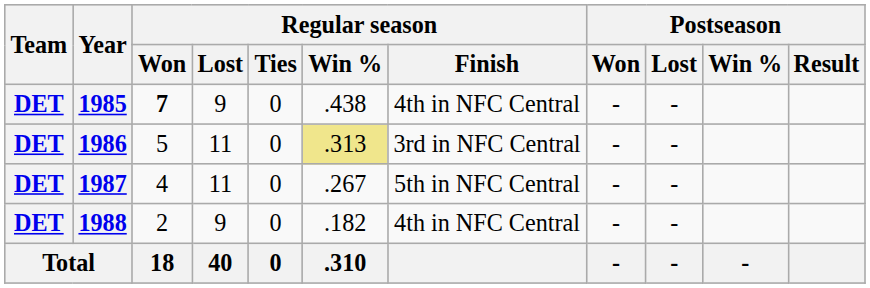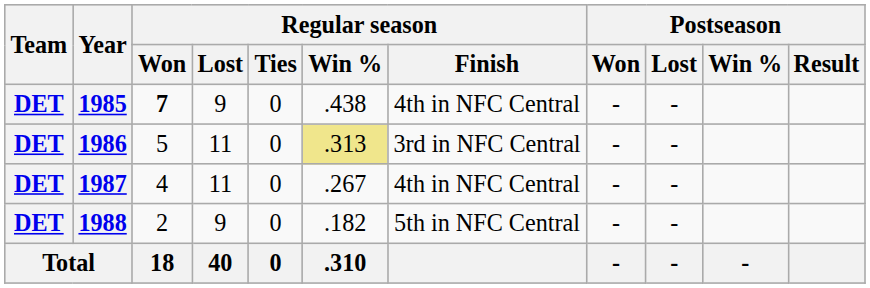 <table class="wikitable" style="font-size: 95%; text-align:center;">
 <tr>
 <th rowspan="2">Team</th>
 <th rowspan="2">Year</th>
 <th colspan="5">Regular season</th>
 <th colspan="4">Postseason</th>
 </tr>
 <tr>
 <th>Won</th>
 <th>Lost</th>
 <th>Ties</th>
 <th>Win %</th>
 <th>Finish</th>
 <th>Won</th>
 <th>Lost</th>
 <th>Win %</th>
 <th>Result</th>
 </tr>
 <tr>
 <th><a href='#'>DET</a></th>
 <th><a href='#'>1985</a></th>
 <td><strong>7</strong></td>
 <td>9</td>
 <td>0</td>
 <td>.438</td>
 <td>4th in NFC Central</td>
 <td>-</td>
 <td>-</td>
 <td></td>
 <td></td>
 </tr>
 <tr>
 <th><a href='#'>DET</a></th>
 <th><a href='#'>1986</a></th>
 <td>5</td>
 <td>11</td>
 <td>0</td>
 <td style="background: khaki;">.313</td>
 <td>3rd in NFC Central</td>
 <td>-</td>
 <td>-</td>
 <td></td>
 <td></td>
 </tr>
 <tr>
 <th><a href='#'>DET</a></th>
 <th><a href='#'>1987</a></th>
 <td>4</td>
 <td>11</td>
 <td>0</td>
 <td>.267</td>
-<td>5th in NFC Central</td>
+<td>4th in NFC Central</td>
 <td>-</td>
 <td>-</td>
 <td></td>
 <td></td>
 </tr>
 <tr>
 <th><a href='#'>DET</a></th>
 <th><a href='#'>1988</a></th>
 <td>2</td>
 <td>9</td>
 <td>0</td>
 <td>.182</td>
-<td>4th in NFC Central</td>
+<td>5th in NFC Central</td>
 <td>-</td>
 <td>-</td>
 <td></td>
 <td></td>
 </tr>
 <tr>
 <th colspan="2">Total</th>
 <th>18</th>
 <th>40</th>
 <th>0</th>
 <th>.310</th>
 <th></th>
 <th>-</th>
 <th>-</th>
 <th>-</th>
 <th></th>
 </tr>
 </table>
